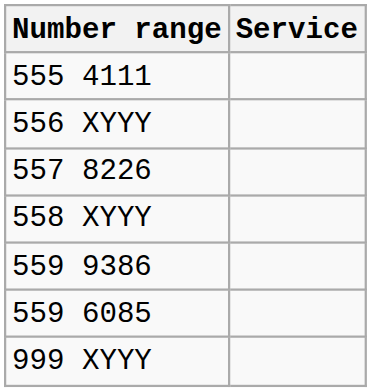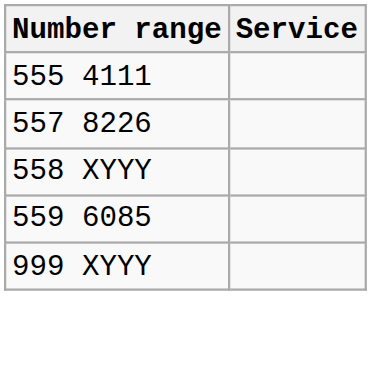 <table class="wikitable">
 <tr>
 <th>Number range</th>
 <th>Service</th>
 </tr>
 <tr>
 <td>555 4111</td>
-<td></td>
-</tr>
-<tr>
-<td>556 XYYY</td>
 <td></td>
 </tr>
 <tr>
 <td>557 8226</td>
 <td></td>
 </tr>
 <tr>
 <td>558 XYYY</td>
 <td></td>
 </tr>
 <tr>
-<td>559 9386</td>
-<td></td>
-</tr>
-<tr>
 <td>559 6085</td>
 <td></td>
 </tr>
 <tr>
 <td>999 XYYY</td>
 <td></td>
 </tr>
 </table>
